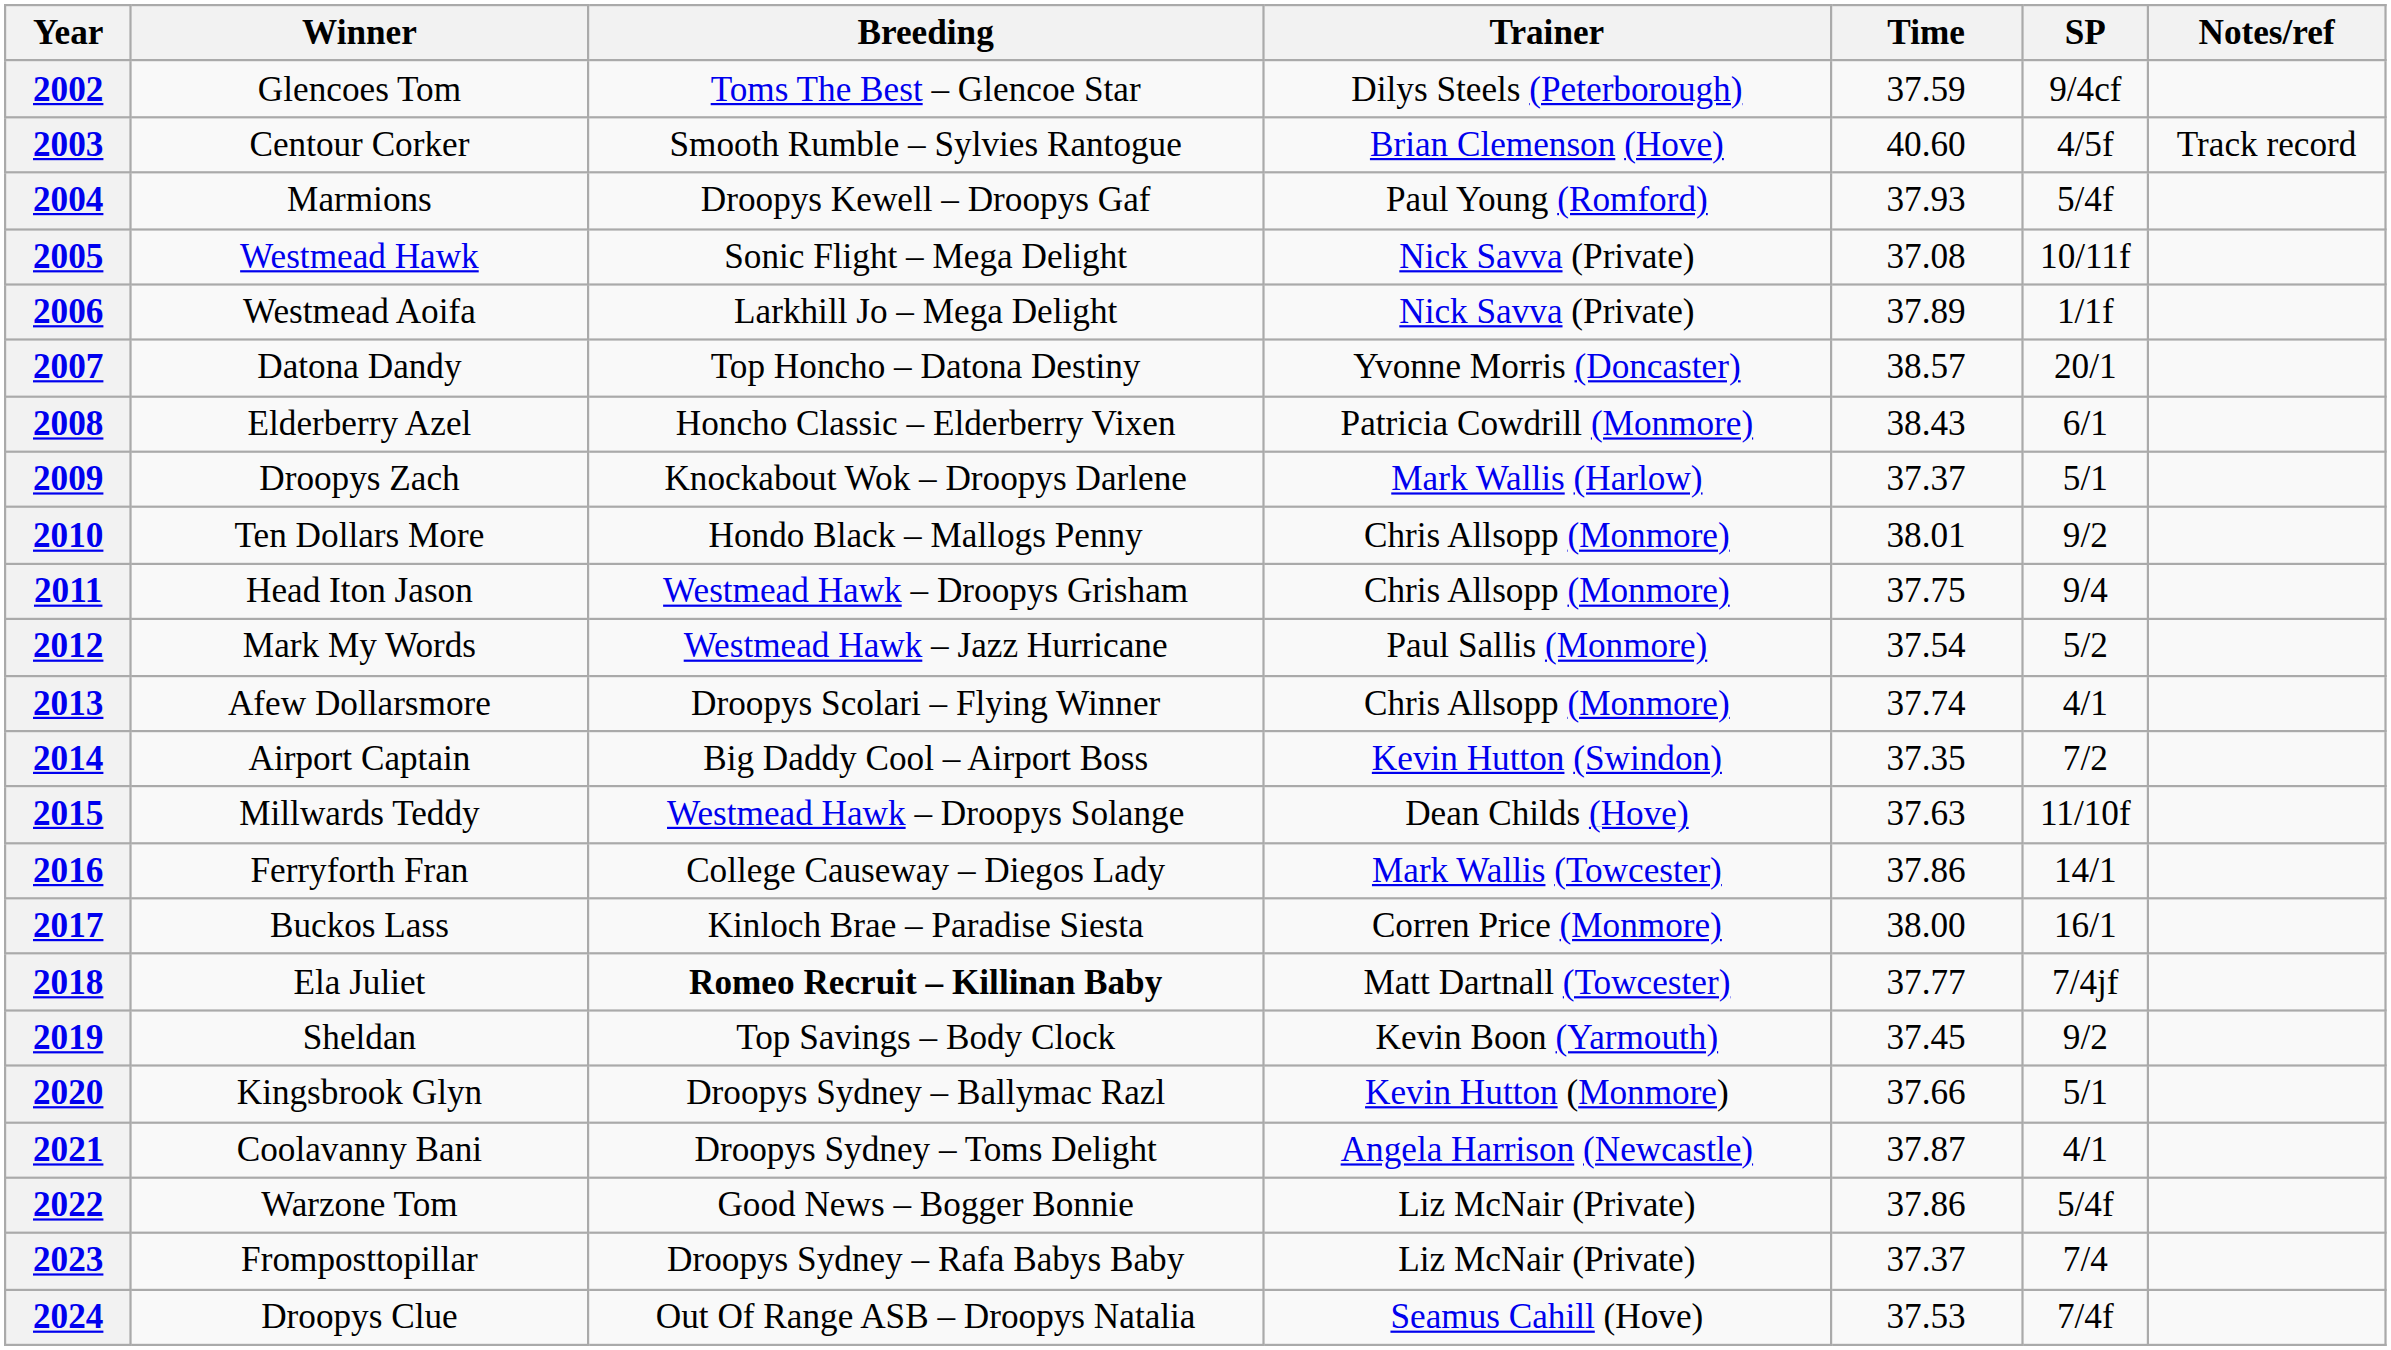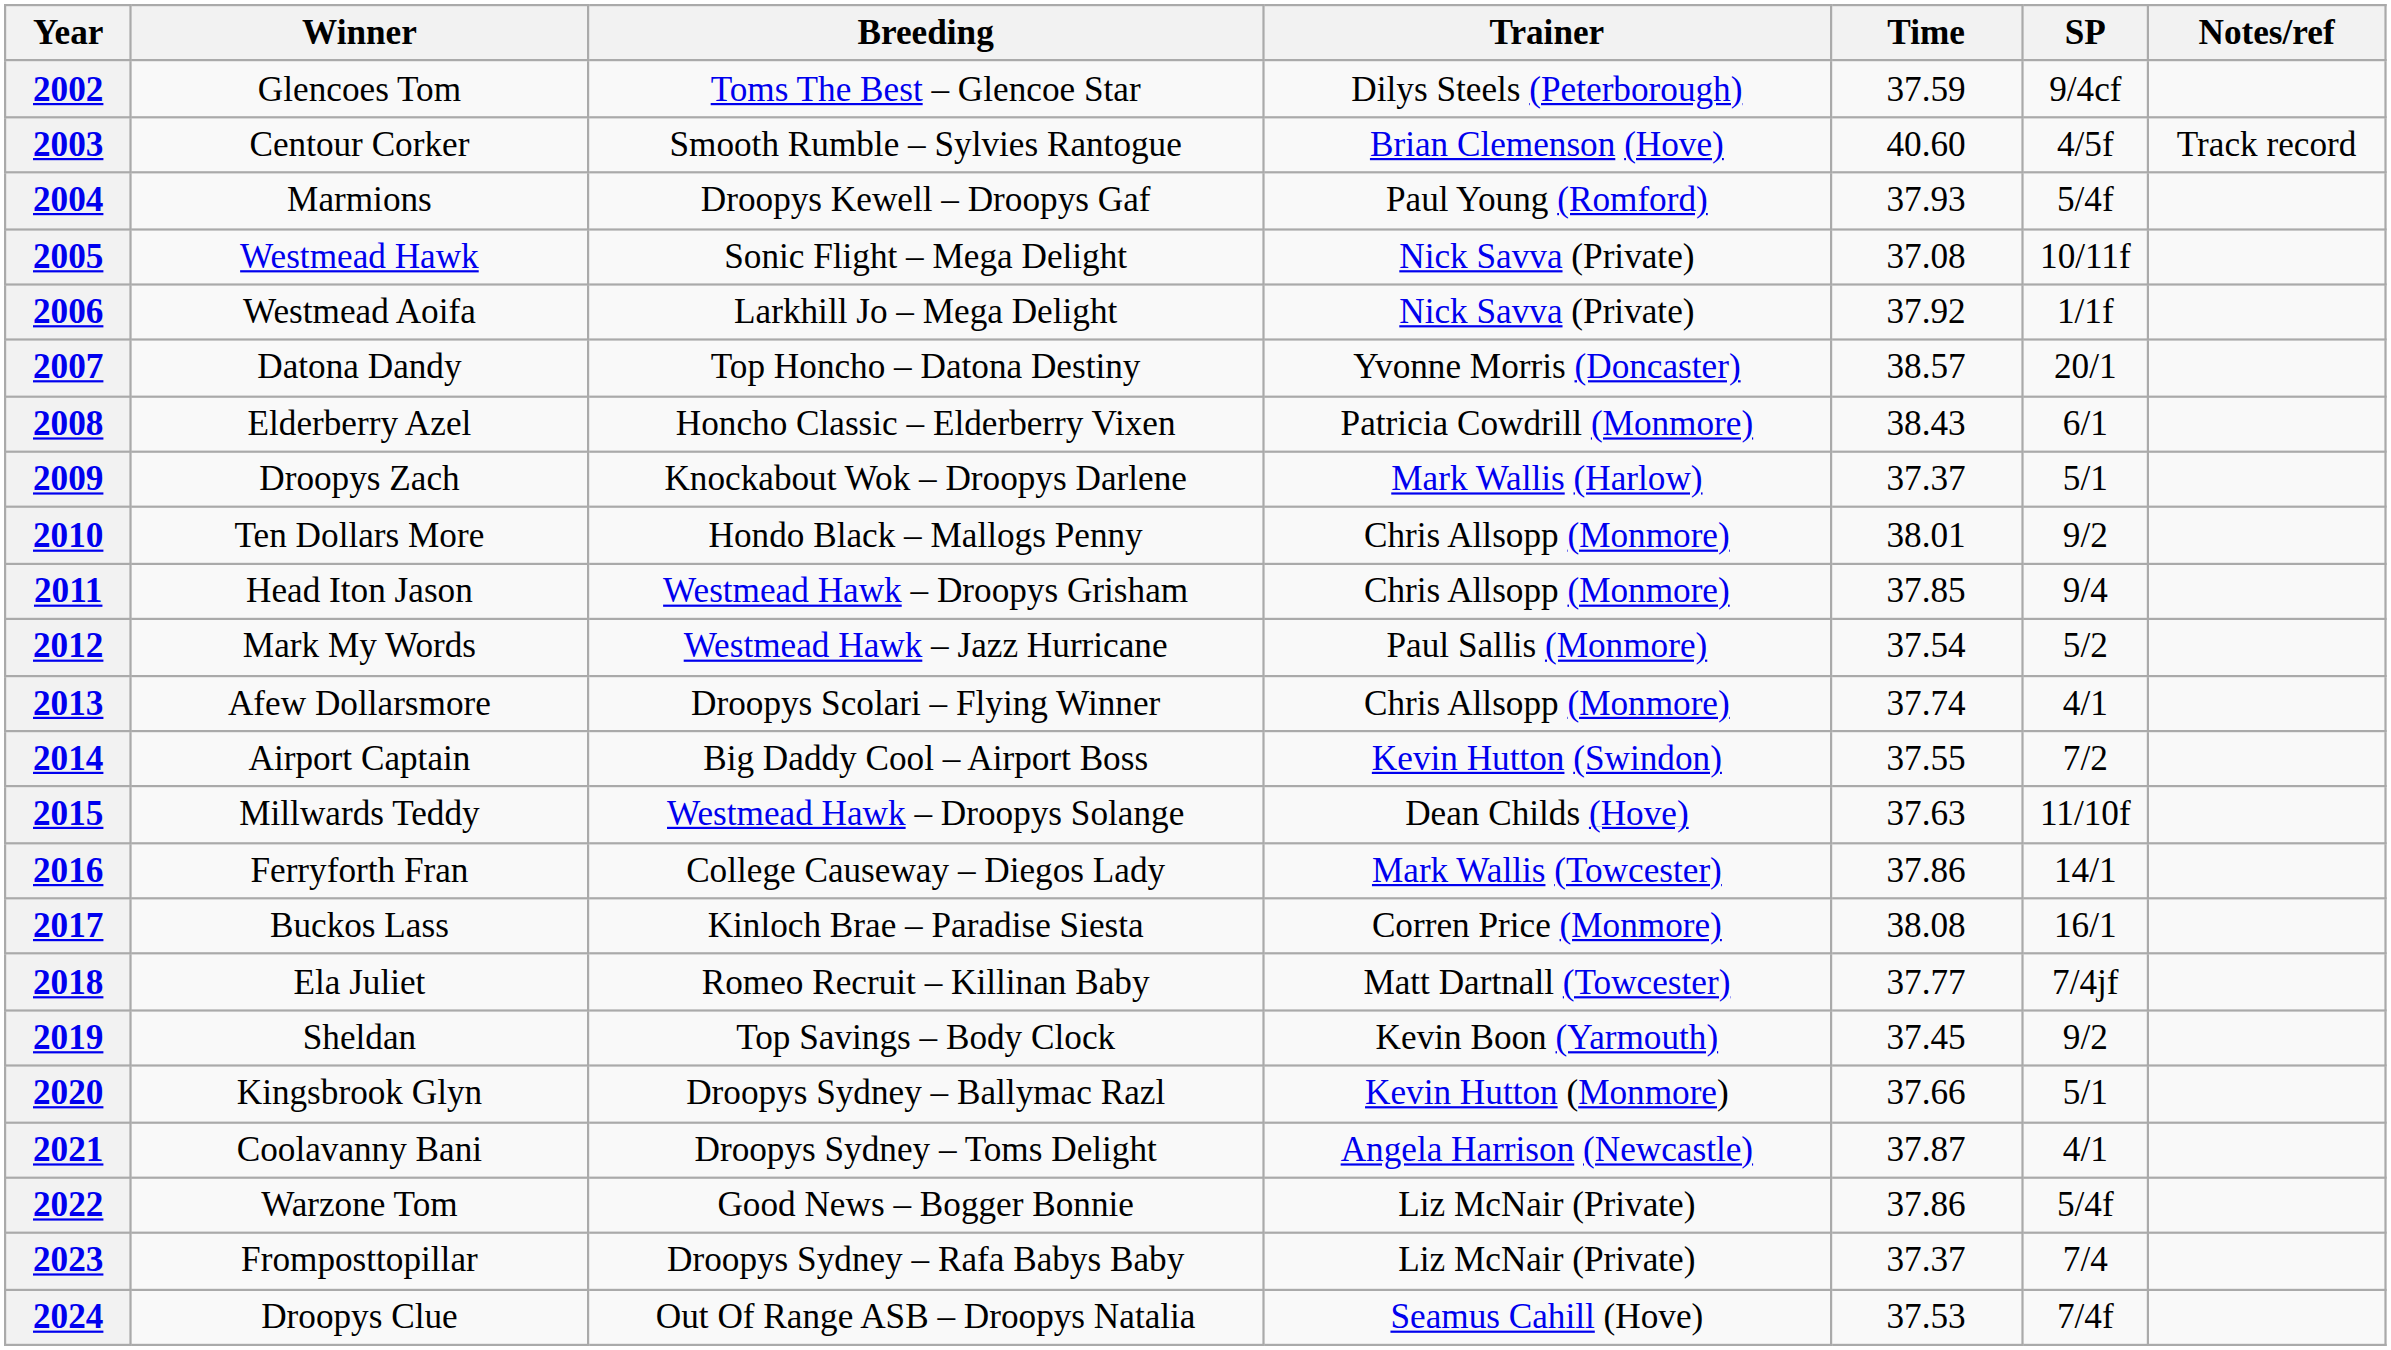 <table class="wikitable" style="text-align:center">
 <tr>
 <th width=50>Year</th>
 <th width=200>Winner</th>
 <th width=300>Breeding</th>
 <th width=250>Trainer</th>
 <th width=80>Time</th>
 <th width=50>SP</th>
 <th width=100>Notes/ref</th>
 </tr>
 <tr>
 <th><a href='#'>2002</a></th>
 <td>Glencoes Tom</td>
 <td><a href='#'>Toms The Best</a> – Glencoe Star</td>
 <td>Dilys Steels <a href='#'>(Peterborough)</a></td>
 <td>37.59</td>
 <td>9/4cf</td>
 <td></td>
 </tr>
 <tr>
 <th><a href='#'>2003</a></th>
 <td>Centour Corker</td>
 <td>Smooth Rumble – Sylvies Rantogue</td>
 <td><a href='#'>Brian Clemenson</a> <a href='#'>(Hove)</a></td>
 <td>40.60</td>
 <td>4/5f</td>
 <td>Track record</td>
 </tr>
 <tr>
 <th><a href='#'>2004</a></th>
 <td>Marmions</td>
 <td>Droopys Kewell – Droopys Gaf</td>
 <td>Paul Young <a href='#'>(Romford)</a></td>
 <td>37.93</td>
 <td>5/4f</td>
 <td></td>
 </tr>
 <tr>
 <th><a href='#'>2005</a></th>
 <td><a href='#'>Westmead Hawk</a></td>
 <td>Sonic Flight – Mega Delight</td>
 <td><a href='#'>Nick Savva</a> (Private)</td>
 <td>37.08</td>
 <td>10/11f</td>
 <td></td>
 </tr>
 <tr>
 <th><a href='#'>2006</a></th>
 <td>Westmead Aoifa</td>
 <td>Larkhill Jo – Mega Delight</td>
 <td><a href='#'>Nick Savva</a> (Private)</td>
-<td>37.89</td>
+<td>37.92</td>
 <td>1/1f</td>
 <td></td>
 </tr>
 <tr>
 <th><a href='#'>2007</a></th>
 <td>Datona Dandy</td>
 <td>Top Honcho – Datona Destiny</td>
 <td>Yvonne Morris <a href='#'>(Doncaster)</a></td>
 <td>38.57</td>
 <td>20/1</td>
 <td></td>
 </tr>
 <tr>
 <th><a href='#'>2008</a></th>
 <td>Elderberry Azel</td>
 <td>Honcho Classic – Elderberry Vixen</td>
 <td>Patricia Cowdrill <a href='#'>(Monmore)</a></td>
 <td>38.43</td>
 <td>6/1</td>
 <td></td>
 </tr>
 <tr>
 <th><a href='#'>2009</a></th>
 <td>Droopys Zach</td>
 <td>Knockabout Wok – Droopys Darlene</td>
 <td><a href='#'>Mark Wallis</a> <a href='#'>(Harlow)</a></td>
 <td>37.37</td>
 <td>5/1</td>
 <td></td>
 </tr>
 <tr>
 <th><a href='#'>2010</a></th>
 <td>Ten Dollars More</td>
 <td>Hondo Black – Mallogs Penny</td>
 <td>Chris Allsopp <a href='#'>(Monmore)</a></td>
 <td>38.01</td>
 <td>9/2</td>
 <td></td>
 </tr>
 <tr>
 <th><a href='#'>2011</a></th>
 <td>Head Iton Jason</td>
 <td><a href='#'>Westmead Hawk</a> – Droopys Grisham</td>
 <td>Chris Allsopp <a href='#'>(Monmore)</a></td>
-<td>37.75</td>
+<td>37.85</td>
 <td>9/4</td>
 <td></td>
 </tr>
 <tr>
 <th><a href='#'>2012</a></th>
 <td>Mark My Words</td>
 <td><a href='#'>Westmead Hawk</a> – Jazz Hurricane</td>
 <td>Paul Sallis <a href='#'>(Monmore)</a></td>
 <td>37.54</td>
 <td>5/2</td>
 <td></td>
 </tr>
 <tr>
 <th><a href='#'>2013</a></th>
 <td>Afew Dollarsmore</td>
 <td>Droopys Scolari – Flying Winner</td>
 <td>Chris Allsopp <a href='#'>(Monmore)</a></td>
 <td>37.74</td>
 <td>4/1</td>
 <td></td>
 </tr>
 <tr>
 <th><a href='#'>2014</a></th>
 <td>Airport Captain</td>
 <td>Big Daddy Cool – Airport Boss</td>
 <td><a href='#'>Kevin Hutton</a> <a href='#'>(Swindon)</a></td>
-<td>37.35</td>
+<td>37.55</td>
 <td>7/2</td>
 <td></td>
 </tr>
 <tr>
 <th><a href='#'>2015</a></th>
 <td>Millwards Teddy</td>
 <td><a href='#'>Westmead Hawk</a> – Droopys Solange</td>
 <td>Dean Childs <a href='#'>(Hove)</a></td>
 <td>37.63</td>
 <td>11/10f</td>
 <td></td>
 </tr>
 <tr>
 <th><a href='#'>2016</a></th>
 <td>Ferryforth Fran</td>
 <td>College Causeway – Diegos Lady</td>
 <td><a href='#'>Mark Wallis</a> <a href='#'>(Towcester)</a></td>
 <td>37.86</td>
 <td>14/1</td>
 <td></td>
 </tr>
 <tr>
 <th><a href='#'>2017</a></th>
 <td>Buckos Lass</td>
 <td>Kinloch Brae – Paradise Siesta</td>
 <td>Corren Price <a href='#'>(Monmore)</a></td>
-<td>38.00</td>
+<td>38.08</td>
 <td>16/1</td>
 <td></td>
 </tr>
 <tr>
 <th><a href='#'>2018</a></th>
 <td>Ela Juliet</td>
-<td><strong>Romeo Recruit – Killinan Baby</strong></td>
+<td>Romeo Recruit – Killinan Baby</td>
 <td>Matt Dartnall <a href='#'>(Towcester)</a></td>
 <td>37.77</td>
 <td>7/4jf</td>
 <td></td>
 </tr>
 <tr>
 <th><a href='#'>2019</a></th>
 <td>Sheldan</td>
 <td>Top Savings – Body Clock</td>
 <td>Kevin Boon <a href='#'>(Yarmouth)</a></td>
 <td>37.45</td>
 <td>9/2</td>
 <td></td>
 </tr>
 <tr>
 <th><a href='#'>2020</a></th>
 <td>Kingsbrook Glyn</td>
 <td>Droopys Sydney – Ballymac Razl</td>
 <td><a href='#'>Kevin Hutton</a> (<a href='#'>Monmore</a>)</td>
 <td>37.66</td>
 <td>5/1</td>
 <td></td>
 </tr>
 <tr>
 <th><a href='#'>2021</a></th>
 <td>Coolavanny Bani</td>
 <td>Droopys Sydney – Toms Delight</td>
 <td><a href='#'>Angela Harrison</a> <a href='#'>(Newcastle)</a></td>
 <td>37.87</td>
 <td>4/1</td>
 <td></td>
 </tr>
 <tr>
 <th><a href='#'>2022</a></th>
 <td>Warzone Tom</td>
 <td>Good News – Bogger Bonnie</td>
 <td>Liz McNair (Private)</td>
 <td>37.86</td>
 <td>5/4f</td>
 <td></td>
 </tr>
 <tr>
 <th><a href='#'>2023</a></th>
 <td>Fromposttopillar</td>
 <td>Droopys Sydney – Rafa Babys Baby</td>
 <td>Liz McNair (Private)</td>
 <td>37.37</td>
 <td>7/4</td>
 <td></td>
 </tr>
 <tr>
 <th><a href='#'>2024</a></th>
 <td>Droopys Clue</td>
 <td>Out Of Range ASB – Droopys Natalia</td>
 <td><a href='#'>Seamus Cahill</a> (Hove)</td>
 <td>37.53</td>
 <td>7/4f</td>
 <td></td>
 </tr>
 </table>
